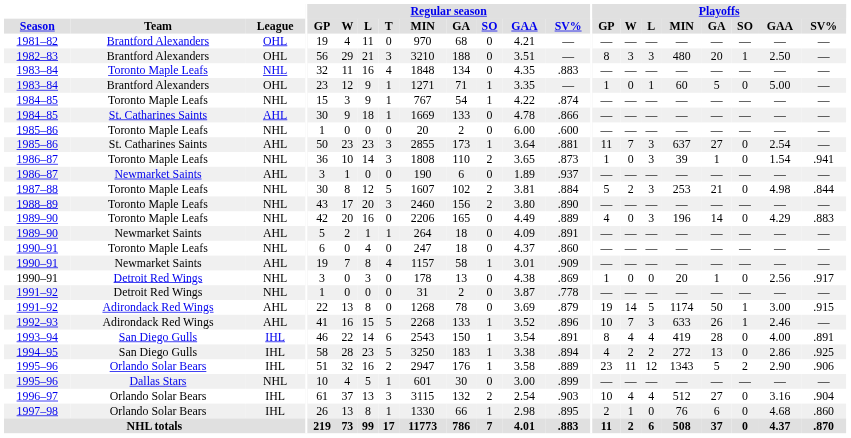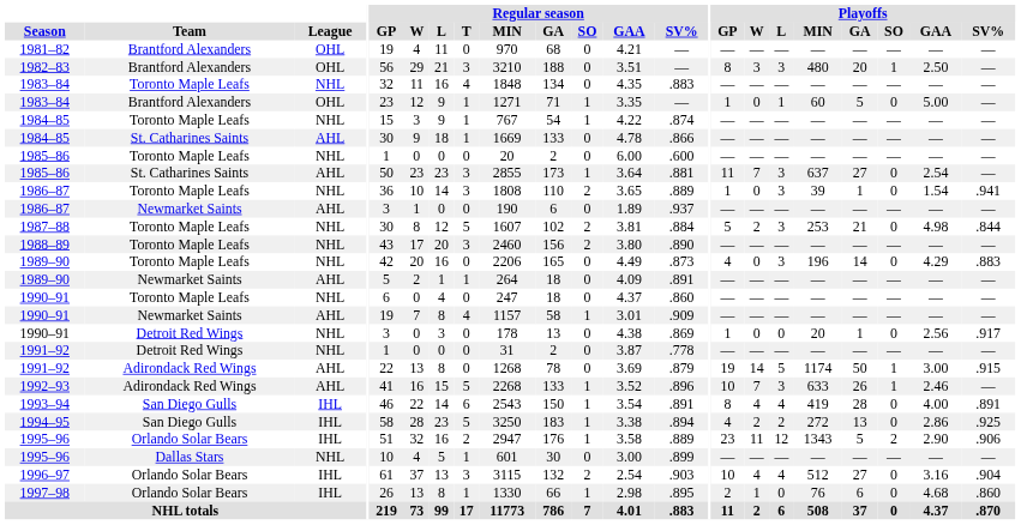 <table border="0" cellpadding="1" cellspacing="0" style="width:90%; text-align:center;">
 <tr bgcolor="#e0e0e0">
 <th colspan="3" bgcolor="#ffffff"></th>
 <th rowspan="99" bgcolor="#ffffff"></th>
 <th colspan="9" bgcolor="#e0e0e0"><a href='#'>Regular season</a></th>
 <th rowspan="99" bgcolor="#ffffff"></th>
 <th colspan="8" bgcolor="#e0e0e0"><a href='#'>Playoffs</a></th>
 </tr>
 <tr bgcolor="#e0e0e0">
 <th><a href='#'>Season</a></th>
 <th>Team</th>
 <th>League</th>
 <th>GP</th>
 <th>W</th>
 <th>L</th>
 <th>T</th>
 <th>MIN</th>
 <th>GA</th>
 <th><a href='#'>SO</a></th>
 <th><a href='#'>GAA</a></th>
 <th><a href='#'>SV%</a></th>
 <th>GP</th>
 <th>W</th>
 <th>L</th>
 <th>MIN</th>
 <th>GA</th>
 <th>SO</th>
 <th>GAA</th>
 <th>SV%</th>
 </tr>
 <tr>
 <td><a href='#'>1981–82</a></td>
 <td><a href='#'>Brantford Alexanders</a></td>
 <td><a href='#'>OHL</a></td>
 <td>19</td>
 <td>4</td>
 <td>11</td>
 <td>0</td>
 <td>970</td>
 <td>68</td>
 <td>0</td>
 <td>4.21</td>
 <td>—</td>
 <td>—</td>
 <td>—</td>
 <td>—</td>
 <td>—</td>
 <td>—</td>
 <td>—</td>
 <td>—</td>
 <td>—</td>
 </tr>
 <tr bgcolor="#f0f0f0">
 <td><a href='#'>1982–83</a></td>
 <td>Brantford Alexanders</td>
 <td>OHL</td>
 <td>56</td>
 <td>29</td>
 <td>21</td>
 <td>3</td>
 <td>3210</td>
 <td>188</td>
 <td>0</td>
 <td>3.51</td>
 <td>—</td>
 <td>8</td>
 <td>3</td>
 <td>3</td>
 <td>480</td>
 <td>20</td>
 <td>1</td>
 <td>2.50</td>
 <td>—</td>
 </tr>
 <tr>
 <td><a href='#'>1983–84</a></td>
 <td><a href='#'>Toronto Maple Leafs</a></td>
 <td><a href='#'>NHL</a></td>
 <td>32</td>
 <td>11</td>
 <td>16</td>
 <td>4</td>
 <td>1848</td>
 <td>134</td>
 <td>0</td>
 <td>4.35</td>
 <td>.883</td>
 <td>—</td>
 <td>—</td>
 <td>—</td>
 <td>—</td>
 <td>—</td>
 <td>—</td>
 <td>—</td>
 <td>—</td>
 </tr>
 <tr bgcolor="#f0f0f0">
 <td><a href='#'>1983–84</a></td>
 <td>Brantford Alexanders</td>
 <td>OHL</td>
 <td>23</td>
 <td>12</td>
 <td>9</td>
 <td>1</td>
 <td>1271</td>
 <td>71</td>
 <td>1</td>
 <td>3.35</td>
 <td>—</td>
 <td>1</td>
 <td>0</td>
 <td>1</td>
 <td>60</td>
 <td>5</td>
 <td>0</td>
 <td>5.00</td>
 <td>—</td>
 </tr>
 <tr>
 <td><a href='#'>1984–85</a></td>
 <td>Toronto Maple Leafs</td>
 <td>NHL</td>
 <td>15</td>
 <td>3</td>
 <td>9</td>
 <td>1</td>
 <td>767</td>
 <td>54</td>
 <td>1</td>
 <td>4.22</td>
 <td>.874</td>
 <td>—</td>
 <td>—</td>
 <td>—</td>
 <td>—</td>
 <td>—</td>
 <td>—</td>
 <td>—</td>
 <td>—</td>
 </tr>
 <tr bgcolor="#f0f0f0">
 <td><a href='#'>1984–85</a></td>
 <td><a href='#'>St. Catharines Saints</a></td>
 <td><a href='#'>AHL</a></td>
 <td>30</td>
 <td>9</td>
 <td>18</td>
 <td>1</td>
 <td>1669</td>
 <td>133</td>
 <td>0</td>
 <td>4.78</td>
 <td>.866</td>
 <td>—</td>
 <td>—</td>
 <td>—</td>
 <td>—</td>
 <td>—</td>
 <td>—</td>
 <td>—</td>
 <td>—</td>
 </tr>
 <tr>
 <td><a href='#'>1985–86</a></td>
 <td>Toronto Maple Leafs</td>
 <td>NHL</td>
 <td>1</td>
 <td>0</td>
 <td>0</td>
 <td>0</td>
 <td>20</td>
 <td>2</td>
 <td>0</td>
 <td>6.00</td>
 <td>.600</td>
 <td>—</td>
 <td>—</td>
 <td>—</td>
 <td>—</td>
 <td>—</td>
 <td>—</td>
 <td>—</td>
 <td>—</td>
 </tr>
 <tr bgcolor="#f0f0f0">
 <td><a href='#'>1985–86</a></td>
 <td>St. Catharines Saints</td>
 <td>AHL</td>
 <td>50</td>
 <td>23</td>
 <td>23</td>
 <td>3</td>
 <td>2855</td>
 <td>173</td>
 <td>1</td>
 <td>3.64</td>
 <td>.881</td>
 <td>11</td>
 <td>7</td>
 <td>3</td>
 <td>637</td>
 <td>27</td>
 <td>0</td>
 <td>2.54</td>
 <td>—</td>
 </tr>
 <tr>
 <td><a href='#'>1986–87</a></td>
 <td>Toronto Maple Leafs</td>
 <td>NHL</td>
 <td>36</td>
 <td>10</td>
 <td>14</td>
 <td>3</td>
 <td>1808</td>
 <td>110</td>
 <td>2</td>
 <td>3.65</td>
-<td>.873</td>
+<td>.889</td>
 <td>1</td>
 <td>0</td>
 <td>3</td>
 <td>39</td>
 <td>1</td>
 <td>0</td>
 <td>1.54</td>
 <td>.941</td>
 </tr>
 <tr bgcolor="#f0f0f0">
 <td><a href='#'>1986–87</a></td>
 <td><a href='#'>Newmarket Saints</a></td>
 <td>AHL</td>
 <td>3</td>
 <td>1</td>
 <td>0</td>
 <td>0</td>
 <td>190</td>
 <td>6</td>
 <td>0</td>
 <td>1.89</td>
 <td>.937</td>
 <td>—</td>
 <td>—</td>
 <td>—</td>
 <td>—</td>
 <td>—</td>
 <td>—</td>
 <td>—</td>
 <td>—</td>
 </tr>
 <tr>
 <td><a href='#'>1987–88</a></td>
 <td>Toronto Maple Leafs</td>
 <td>NHL</td>
 <td>30</td>
 <td>8</td>
 <td>12</td>
 <td>5</td>
 <td>1607</td>
 <td>102</td>
 <td>2</td>
 <td>3.81</td>
 <td>.884</td>
 <td>5</td>
 <td>2</td>
 <td>3</td>
 <td>253</td>
 <td>21</td>
 <td>0</td>
 <td>4.98</td>
 <td>.844</td>
 </tr>
 <tr bgcolor="#f0f0f0">
 <td><a href='#'>1988–89</a></td>
 <td>Toronto Maple Leafs</td>
 <td>NHL</td>
 <td>43</td>
 <td>17</td>
 <td>20</td>
 <td>3</td>
 <td>2460</td>
 <td>156</td>
 <td>2</td>
 <td>3.80</td>
 <td>.890</td>
 <td>—</td>
 <td>—</td>
 <td>—</td>
 <td>—</td>
 <td>—</td>
 <td>—</td>
 <td>—</td>
 <td>—</td>
 </tr>
 <tr>
 <td><a href='#'>1989–90</a></td>
 <td>Toronto Maple Leafs</td>
 <td>NHL</td>
 <td>42</td>
 <td>20</td>
 <td>16</td>
 <td>0</td>
 <td>2206</td>
 <td>165</td>
 <td>0</td>
 <td>4.49</td>
-<td>.889</td>
+<td>.873</td>
 <td>4</td>
 <td>0</td>
 <td>3</td>
 <td>196</td>
 <td>14</td>
 <td>0</td>
 <td>4.29</td>
 <td>.883</td>
 </tr>
 <tr bgcolor="#f0f0f0">
 <td><a href='#'>1989–90</a></td>
 <td>Newmarket Saints</td>
 <td>AHL</td>
 <td>5</td>
 <td>2</td>
 <td>1</td>
 <td>1</td>
 <td>264</td>
 <td>18</td>
 <td>0</td>
 <td>4.09</td>
 <td>.891</td>
 <td>—</td>
 <td>—</td>
 <td>—</td>
 <td>—</td>
 <td>—</td>
 <td>—</td>
 <td>—</td>
 <td>—</td>
 </tr>
 <tr>
 <td><a href='#'>1990–91</a></td>
 <td>Toronto Maple Leafs</td>
 <td>NHL</td>
 <td>6</td>
 <td>0</td>
 <td>4</td>
 <td>0</td>
 <td>247</td>
 <td>18</td>
 <td>0</td>
 <td>4.37</td>
 <td>.860</td>
 <td>—</td>
 <td>—</td>
 <td>—</td>
 <td>—</td>
 <td>—</td>
 <td>—</td>
 <td>—</td>
 <td>—</td>
 </tr>
 <tr bgcolor="#f0f0f0">
 <td><a href='#'>1990–91</a></td>
 <td>Newmarket Saints</td>
 <td>AHL</td>
 <td>19</td>
 <td>7</td>
 <td>8</td>
 <td>4</td>
 <td>1157</td>
 <td>58</td>
 <td>1</td>
 <td>3.01</td>
 <td>.909</td>
 <td>—</td>
 <td>—</td>
 <td>—</td>
 <td>—</td>
 <td>—</td>
 <td>—</td>
 <td>—</td>
 <td>—</td>
 </tr>
 <tr>
 <td>1990–91</td>
 <td><a href='#'>Detroit Red Wings</a></td>
 <td>NHL</td>
 <td>3</td>
 <td>0</td>
 <td>3</td>
 <td>0</td>
 <td>178</td>
 <td>13</td>
 <td>0</td>
 <td>4.38</td>
 <td>.869</td>
 <td>1</td>
 <td>0</td>
 <td>0</td>
 <td>20</td>
 <td>1</td>
 <td>0</td>
 <td>2.56</td>
 <td>.917</td>
 </tr>
 <tr bgcolor="#f0f0f0">
 <td><a href='#'>1991–92</a></td>
 <td>Detroit Red Wings</td>
 <td>NHL</td>
 <td>1</td>
 <td>0</td>
 <td>0</td>
 <td>0</td>
 <td>31</td>
 <td>2</td>
 <td>0</td>
 <td>3.87</td>
 <td>.778</td>
 <td>—</td>
 <td>—</td>
 <td>—</td>
 <td>—</td>
 <td>—</td>
 <td>—</td>
 <td>—</td>
 <td>—</td>
 </tr>
 <tr>
 <td><a href='#'>1991–92</a></td>
 <td><a href='#'>Adirondack Red Wings</a></td>
 <td>AHL</td>
 <td>22</td>
 <td>13</td>
 <td>8</td>
 <td>0</td>
 <td>1268</td>
 <td>78</td>
 <td>0</td>
 <td>3.69</td>
 <td>.879</td>
 <td>19</td>
 <td>14</td>
 <td>5</td>
 <td>1174</td>
 <td>50</td>
 <td>1</td>
 <td>3.00</td>
 <td>.915</td>
 </tr>
 <tr bgcolor="#f0f0f0">
 <td><a href='#'>1992–93</a></td>
 <td>Adirondack Red Wings</td>
 <td>AHL</td>
 <td>41</td>
 <td>16</td>
 <td>15</td>
 <td>5</td>
 <td>2268</td>
 <td>133</td>
 <td>1</td>
 <td>3.52</td>
 <td>.896</td>
 <td>10</td>
 <td>7</td>
 <td>3</td>
 <td>633</td>
 <td>26</td>
 <td>1</td>
 <td>2.46</td>
 <td>—</td>
 </tr>
 <tr>
 <td><a href='#'>1993–94</a></td>
 <td><a href='#'>San Diego Gulls</a></td>
 <td><a href='#'>IHL</a></td>
 <td>46</td>
 <td>22</td>
 <td>14</td>
 <td>6</td>
 <td>2543</td>
 <td>150</td>
 <td>1</td>
 <td>3.54</td>
 <td>.891</td>
 <td>8</td>
 <td>4</td>
 <td>4</td>
 <td>419</td>
 <td>28</td>
 <td>0</td>
 <td>4.00</td>
 <td>.891</td>
 </tr>
 <tr bgcolor="#f0f0f0">
 <td><a href='#'>1994–95</a></td>
 <td>San Diego Gulls</td>
 <td>IHL</td>
 <td>58</td>
 <td>28</td>
 <td>23</td>
 <td>5</td>
 <td>3250</td>
 <td>183</td>
 <td>1</td>
 <td>3.38</td>
 <td>.894</td>
 <td>4</td>
 <td>2</td>
 <td>2</td>
 <td>272</td>
 <td>13</td>
 <td>0</td>
 <td>2.86</td>
 <td>.925</td>
 </tr>
 <tr>
 <td><a href='#'>1995–96</a></td>
 <td><a href='#'>Orlando Solar Bears</a></td>
 <td>IHL</td>
 <td>51</td>
 <td>32</td>
 <td>16</td>
 <td>2</td>
 <td>2947</td>
 <td>176</td>
 <td>1</td>
 <td>3.58</td>
 <td>.889</td>
 <td>23</td>
 <td>11</td>
 <td>12</td>
 <td>1343</td>
 <td>5</td>
 <td>2</td>
 <td>2.90</td>
 <td>.906</td>
 </tr>
 <tr bgcolor="#f0f0f0">
 <td><a href='#'>1995–96</a></td>
 <td><a href='#'>Dallas Stars</a></td>
 <td>NHL</td>
 <td>10</td>
 <td>4</td>
 <td>5</td>
 <td>1</td>
 <td>601</td>
 <td>30</td>
 <td>0</td>
 <td>3.00</td>
 <td>.899</td>
 <td>—</td>
 <td>—</td>
 <td>—</td>
 <td>—</td>
 <td>—</td>
 <td>—</td>
 <td>—</td>
 <td>—</td>
 </tr>
 <tr>
 <td><a href='#'>1996–97</a></td>
 <td>Orlando Solar Bears</td>
 <td>IHL</td>
 <td>61</td>
 <td>37</td>
 <td>13</td>
 <td>3</td>
 <td>3115</td>
 <td>132</td>
 <td>2</td>
 <td>2.54</td>
 <td>.903</td>
 <td>10</td>
 <td>4</td>
 <td>4</td>
 <td>512</td>
 <td>27</td>
 <td>0</td>
 <td>3.16</td>
 <td>.904</td>
 </tr>
 <tr bgcolor="#f0f0f0">
 <td><a href='#'>1997–98</a></td>
 <td>Orlando Solar Bears</td>
 <td>IHL</td>
 <td>26</td>
 <td>13</td>
 <td>8</td>
 <td>1</td>
 <td>1330</td>
 <td>66</td>
 <td>1</td>
 <td>2.98</td>
 <td>.895</td>
 <td>2</td>
 <td>1</td>
 <td>0</td>
 <td>76</td>
 <td>6</td>
 <td>0</td>
 <td>4.68</td>
 <td>.860</td>
 </tr>
 <tr bgcolor="#e0e0e0">
 <th colspan=3>NHL totals</th>
 <th>219</th>
 <th>73</th>
 <th>99</th>
 <th>17</th>
 <th>11773</th>
 <th>786</th>
 <th>7</th>
 <th>4.01</th>
 <th>.883</th>
 <th>11</th>
 <th>2</th>
 <th>6</th>
 <th>508</th>
 <th>37</th>
 <th>0</th>
 <th>4.37</th>
 <th>.870</th>
 </tr>
 </table>
